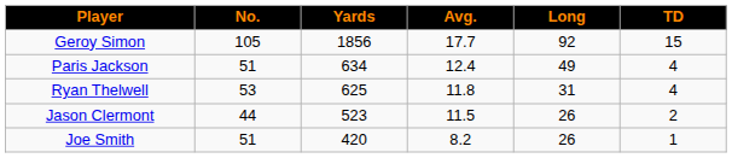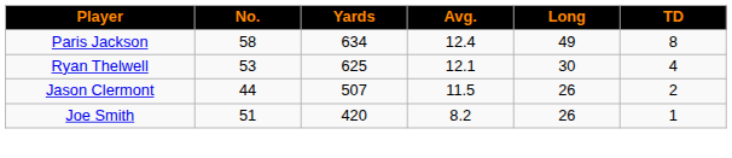 <table class="wikitable sortable">
 <tr>
 <th style="background:black; color:#ff8800; width:16%;">Player</th>
 <th style="background:black; color:#ff8800; width:9%;">No.</th>
 <th style="background:black; color:#ff8800; width:9%;">Yards</th>
 <th style="background:black; color:#ff8800; width:9%;">Avg.</th>
 <th style="background:black; color:#ff8800; width:9%;">Long</th>
 <th style="background:black; color:#ff8800; width:9%;">TD</th>
 </tr>
 <tr style="text-align:center;">
-<td><a href='#'>Geroy Simon</a></td>
-<td>105</td>
-<td>1856</td>
-<td>17.7</td>
-<td>92</td>
-<td>15</td>
-</tr>
-<tr style="text-align:center;">
 <td><a href='#'>Paris Jackson</a></td>
-<td>51</td>
+<td>58</td>
 <td>634</td>
 <td>12.4</td>
 <td>49</td>
-<td>4</td>
+<td>8</td>
 </tr>
 <tr style="text-align:center;">
 <td><a href='#'>Ryan Thelwell</a></td>
 <td>53</td>
 <td>625</td>
-<td>11.8</td>
-<td>31</td>
+<td>12.1</td>
+<td>30</td>
 <td>4</td>
 </tr>
 <tr style="text-align:center;">
 <td><a href='#'>Jason Clermont</a></td>
 <td>44</td>
-<td>523</td>
+<td>507</td>
 <td>11.5</td>
 <td>26</td>
 <td>2</td>
 </tr>
 <tr style="text-align:center;">
 <td><a href='#'>Joe Smith</a></td>
 <td>51</td>
 <td>420</td>
 <td>8.2</td>
 <td>26</td>
 <td>1</td>
 </tr>
 </table>
